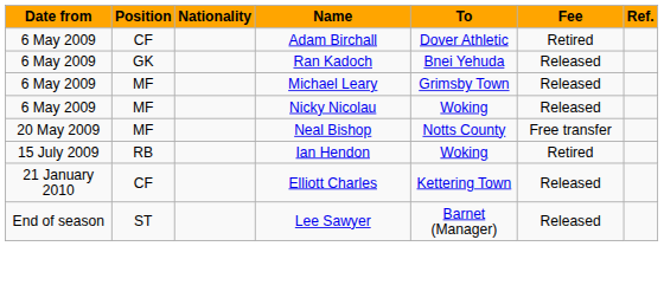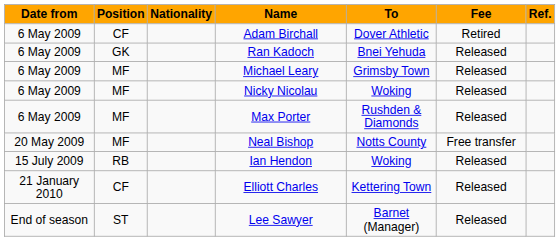 <table class="wikitable"  style="text-align:center; font-size:90%; ">
 <tr>
 <th style="background: orange; color: black; width:100px;">Date from</th>
 <th style="background: orange; color: black; width:50px;">Position</th>
 <th style="background: orange; color: black; width:50px;">Nationality</th>
 <th style="background: orange; color: black; width:150px;">Name</th>
 <th style="background: orange; color: black; width:100px;">To</th>
 <th style="background: orange; color: black; width:100px;">Fee</th>
 <th style="background: orange; color: black; width:25px;">Ref.</th>
 </tr>
 <tr>
 <td>6 May 2009</td>
 <td>CF</td>
 <td></td>
 <td><a href='#'>Adam Birchall</a></td>
 <td><a href='#'>Dover Athletic</a></td>
 <td>Retired</td>
 <td></td>
 </tr>
 <tr>
 <td>6 May 2009</td>
 <td>GK</td>
 <td></td>
 <td><a href='#'>Ran Kadoch</a></td>
 <td><a href='#'>Bnei Yehuda</a></td>
 <td>Released</td>
 <td></td>
 </tr>
 <tr>
 <td>6 May 2009</td>
 <td>MF</td>
 <td></td>
 <td><a href='#'>Michael Leary</a></td>
 <td><a href='#'>Grimsby Town</a></td>
 <td>Released</td>
 <td></td>
 </tr>
 <tr>
 <td>6 May 2009</td>
 <td>MF</td>
 <td></td>
 <td><a href='#'>Nicky Nicolau</a></td>
 <td><a href='#'>Woking</a></td>
 <td>Released</td>
 <td></td>
 </tr>
 <tr>
+<td>6 May 2009</td>
+<td>MF</td>
+<td></td>
+<td><a href='#'>Max Porter</a></td>
+<td><a href='#'>Rushden & Diamonds</a></td>
+<td>Released</td>
+<td></td>
+</tr>
+<tr>
 <td>20 May 2009</td>
 <td>MF</td>
 <td></td>
 <td><a href='#'>Neal Bishop</a></td>
 <td><a href='#'>Notts County</a></td>
 <td>Free transfer</td>
 <td></td>
 </tr>
 <tr>
 <td>15 July 2009</td>
 <td>RB</td>
 <td></td>
 <td><a href='#'>Ian Hendon</a></td>
 <td><a href='#'>Woking</a></td>
-<td>Retired</td>
+<td>Released</td>
 <td></td>
 </tr>
 <tr>
 <td>21 January 2010</td>
 <td>CF</td>
 <td></td>
 <td><a href='#'>Elliott Charles</a></td>
 <td><a href='#'>Kettering Town</a></td>
 <td>Released</td>
 <td></td>
 </tr>
 <tr>
 <td>End of season</td>
 <td>ST</td>
 <td></td>
 <td><a href='#'>Lee Sawyer</a></td>
 <td><a href='#'>Barnet</a> (Manager)</td>
 <td>Released</td>
 <td></td>
 </tr>
 </table>
